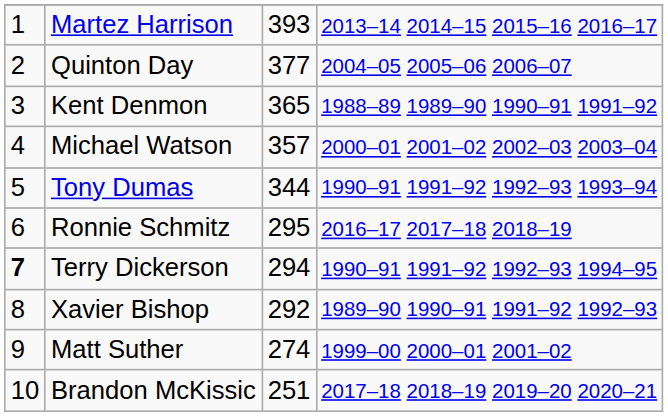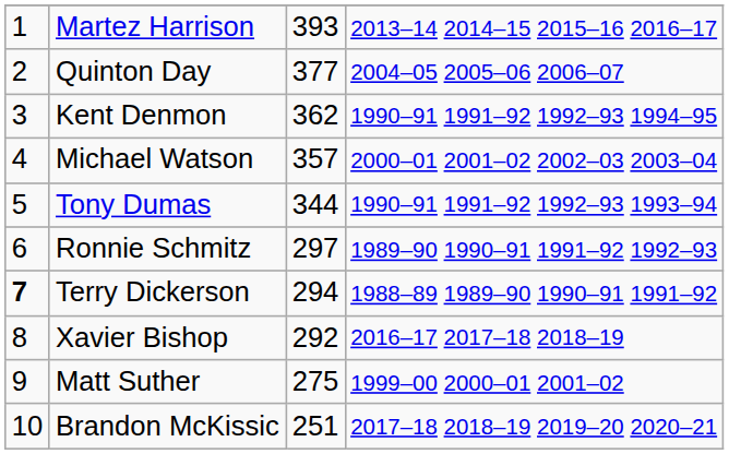 <table class="wikitable">
 <tr>
 </tr>
 <tr>
 <td>1</td>
 <td><a href='#'>Martez Harrison</a></td>
 <td>393</td>
 <td style="font-size:80%;"><a href='#'>2013–14</a> <a href='#'>2014–15</a> <a href='#'>2015–16</a> <a href='#'>2016–17</a></td>
 </tr>
 <tr>
 <td>2</td>
 <td>Quinton Day</td>
 <td>377</td>
 <td style="font-size:80%;"><a href='#'>2004–05</a> <a href='#'>2005–06</a> <a href='#'>2006–07</a></td>
 </tr>
 <tr>
 <td>3</td>
 <td>Kent Denmon</td>
-<td>365</td>
-<td style="font-size:80%;"><a href='#'>1988–89</a> <a href='#'>1989–90</a> <a href='#'>1990–91</a> <a href='#'>1991–92</a></td>
+<td>362</td>
+<td style="font-size:80%;"><a href='#'>1990–91</a> <a href='#'>1991–92</a> <a href='#'>1992–93</a> <a href='#'>1994–95</a></td>
 </tr>
 <tr>
 <td>4</td>
 <td>Michael Watson</td>
 <td>357</td>
 <td style="font-size:80%;"><a href='#'>2000–01</a> <a href='#'>2001–02</a> <a href='#'>2002–03</a> <a href='#'>2003–04</a></td>
 </tr>
 <tr>
 <td>5</td>
 <td><a href='#'>Tony Dumas</a></td>
 <td>344</td>
 <td style="font-size:80%;"><a href='#'>1990–91</a> <a href='#'>1991–92</a> <a href='#'>1992–93</a> <a href='#'>1993–94</a></td>
 </tr>
 <tr>
 <td>6</td>
 <td>Ronnie Schmitz</td>
-<td>295</td>
-<td style="font-size:80%;"><a href='#'>2016–17</a> <a href='#'>2017–18</a> <a href='#'>2018–19</a></td>
+<td>297</td>
+<td style="font-size:80%;"><a href='#'>1989–90</a> <a href='#'>1990–91</a> <a href='#'>1991–92</a> <a href='#'>1992–93</a></td>
 </tr>
 <tr>
 <td><strong>7</strong></td>
 <td>Terry Dickerson</td>
 <td>294</td>
-<td style="font-size:80%;"><a href='#'>1990–91</a> <a href='#'>1991–92</a> <a href='#'>1992–93</a> <a href='#'>1994–95</a></td>
+<td style="font-size:80%;"><a href='#'>1988–89</a> <a href='#'>1989–90</a> <a href='#'>1990–91</a> <a href='#'>1991–92</a></td>
 </tr>
 <tr>
 <td>8</td>
 <td>Xavier Bishop</td>
 <td>292</td>
-<td style="font-size:80%;"><a href='#'>1989–90</a> <a href='#'>1990–91</a> <a href='#'>1991–92</a> <a href='#'>1992–93</a></td>
+<td style="font-size:80%;"><a href='#'>2016–17</a> <a href='#'>2017–18</a> <a href='#'>2018–19</a></td>
 </tr>
 <tr>
 <td>9</td>
 <td>Matt Suther</td>
-<td>274</td>
+<td>275</td>
 <td style="font-size:80%;"><a href='#'>1999–00</a> <a href='#'>2000–01</a> <a href='#'>2001–02</a></td>
 </tr>
 <tr>
 <td>10</td>
 <td>Brandon McKissic</td>
 <td>251</td>
 <td style="font-size:80%;"><a href='#'>2017–18</a> <a href='#'>2018–19</a> <a href='#'>2019–20</a> <a href='#'>2020–21</a></td>
 </tr>
 </table>
